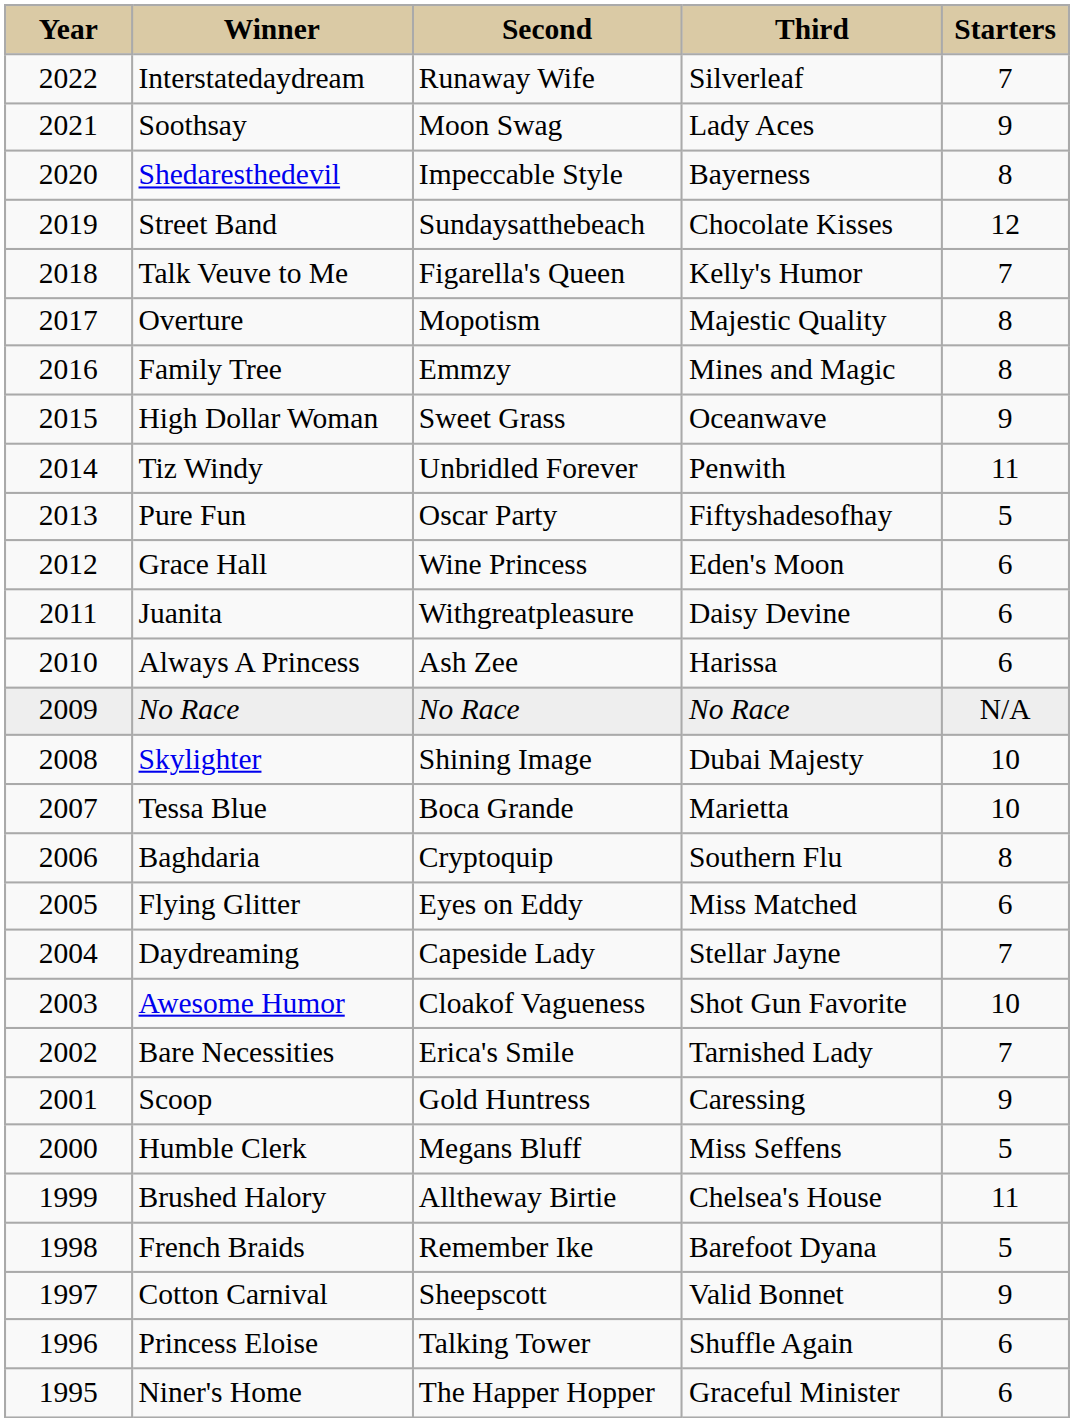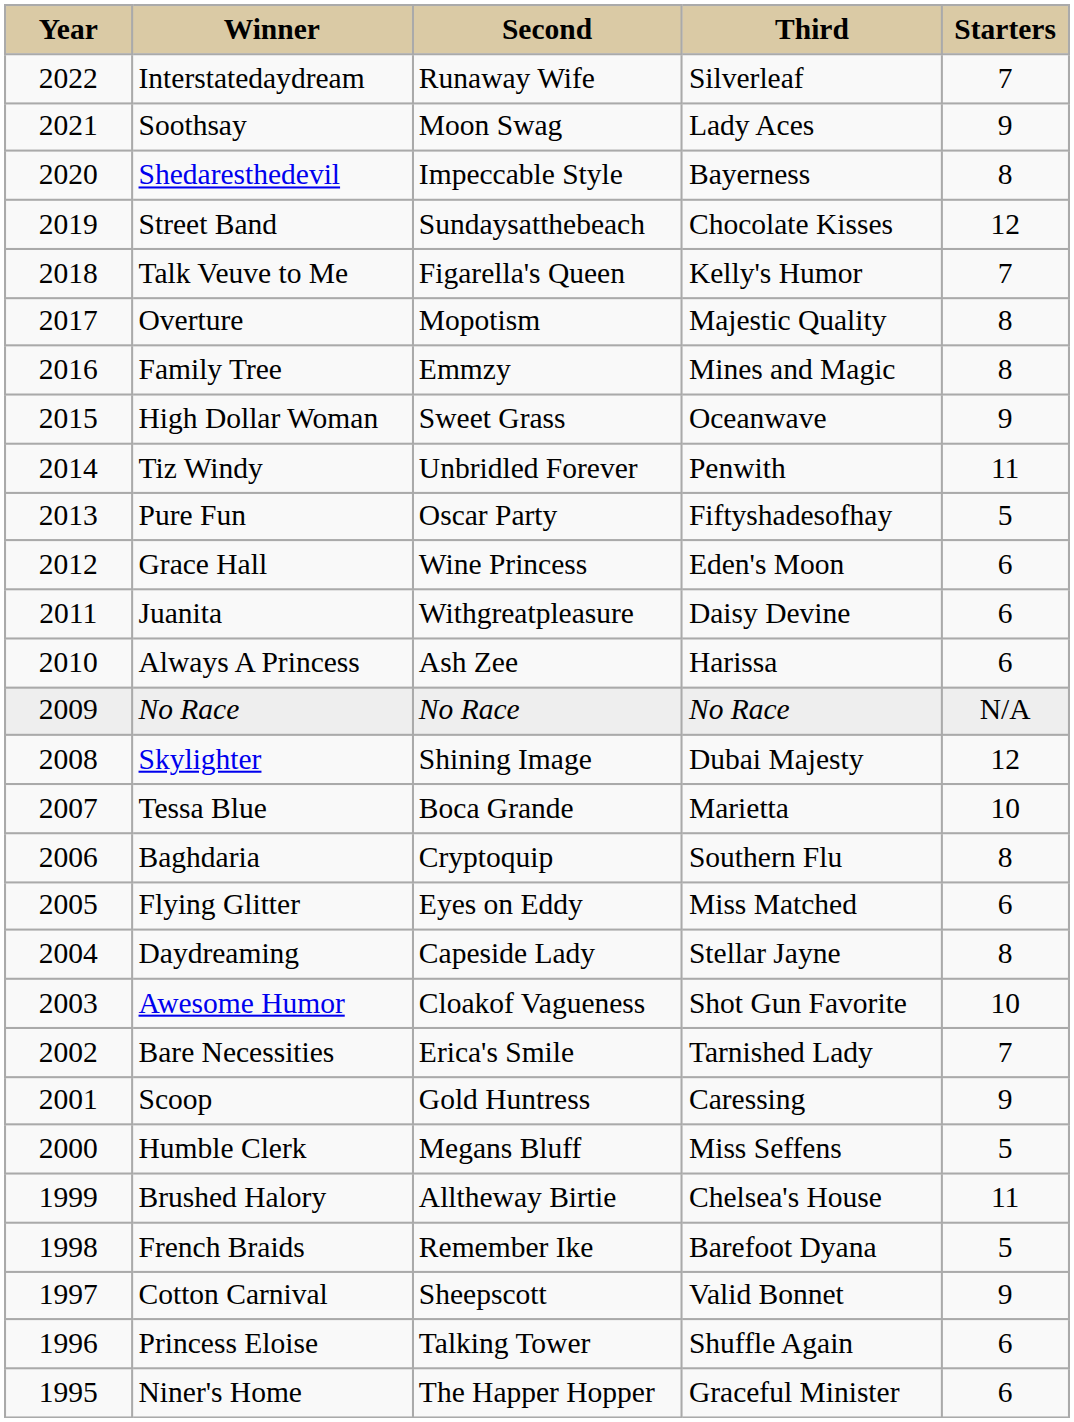 <table class = "wikitable sortable" | border="1" cellpadding="0" style="border-collapse: collapse; font-size:90%">
 <tr bgcolor="#DACAA5" align="center">
 <td width="55px"><strong>Year</strong> <br></td>
 <td width="130px"><strong>Winner</strong> <br></td>
 <td width="125px"><strong>Second</strong> <br></td>
 <td width="120px"><strong>Third</strong> <br></td>
 <td width="55px"><strong>Starters</strong></td>
 </tr>
 <tr>
 <td align=center>2022</td>
 <td>Interstatedaydream</td>
 <td>Runaway Wife</td>
 <td>Silverleaf</td>
 <td align=center>7</td>
 </tr>
 <tr>
 <td align=center>2021</td>
 <td>Soothsay</td>
 <td>Moon Swag</td>
 <td>Lady Aces</td>
 <td align=center>9</td>
 </tr>
 <tr>
 <td align=center>2020</td>
 <td><a href='#'>Shedaresthedevil</a></td>
 <td>Impeccable Style</td>
 <td>Bayerness</td>
 <td align=center>8</td>
 </tr>
 <tr>
 <td align=center>2019</td>
 <td>Street Band</td>
 <td>Sundaysatthebeach</td>
 <td>Chocolate Kisses</td>
 <td align=center>12</td>
 </tr>
 <tr>
 <td align=center>2018</td>
 <td>Talk Veuve to Me</td>
 <td>Figarella's Queen</td>
 <td>Kelly's Humor</td>
 <td align=center>7</td>
 </tr>
 <tr>
 <td align=center>2017</td>
 <td>Overture</td>
 <td>Mopotism</td>
 <td>Majestic Quality</td>
 <td align=center>8</td>
 </tr>
 <tr>
 <td align=center>2016</td>
 <td>Family Tree</td>
 <td>Emmzy</td>
 <td>Mines and Magic</td>
 <td align=center>8</td>
 </tr>
 <tr>
 <td align=center>2015</td>
 <td>High Dollar Woman</td>
 <td>Sweet Grass</td>
 <td>Oceanwave</td>
 <td align=center>9</td>
 </tr>
 <tr>
 <td align=center>2014</td>
 <td>Tiz Windy</td>
 <td>Unbridled Forever</td>
 <td>Penwith</td>
 <td align=center>11</td>
 </tr>
 <tr>
 <td align=center>2013</td>
 <td>Pure Fun</td>
 <td>Oscar Party</td>
 <td>Fiftyshadesofhay</td>
 <td align=center>5</td>
 </tr>
 <tr>
 <td align=center>2012</td>
 <td>Grace Hall</td>
 <td>Wine Princess</td>
 <td>Eden's Moon</td>
 <td align=center>6</td>
 </tr>
 <tr>
 <td align=center>2011</td>
 <td>Juanita</td>
 <td>Withgreatpleasure</td>
 <td>Daisy Devine</td>
 <td align=center>6</td>
 </tr>
 <tr>
 <td align=center>2010</td>
 <td>Always A Princess</td>
 <td>Ash Zee</td>
 <td>Harissa</td>
 <td align=center>6</td>
 </tr>
 <tr bgcolor="#eeeeee">
 <td align=center>2009</td>
 <td><em>No Race</em></td>
 <td><em>No Race</em></td>
 <td><em>No Race</em></td>
 <td align=center>N/A</td>
 </tr>
 <tr>
 <td align=center>2008</td>
 <td><a href='#'>Skylighter</a></td>
 <td>Shining Image</td>
 <td>Dubai Majesty</td>
-<td align=center>10</td>
+<td align=center>12</td>
 </tr>
 <tr>
 <td align=center>2007</td>
 <td>Tessa Blue</td>
 <td>Boca Grande</td>
 <td>Marietta</td>
 <td align=center>10</td>
 </tr>
 <tr>
 <td align=center>2006</td>
 <td>Baghdaria</td>
 <td>Cryptoquip</td>
 <td>Southern Flu</td>
 <td align=center>8</td>
 </tr>
 <tr>
 <td align=center>2005</td>
 <td>Flying Glitter</td>
 <td>Eyes on Eddy</td>
 <td>Miss Matched</td>
 <td align=center>6</td>
 </tr>
 <tr>
 <td align=center>2004</td>
 <td>Daydreaming</td>
 <td>Capeside Lady</td>
 <td>Stellar Jayne</td>
-<td align=center>7</td>
+<td align=center>8</td>
 </tr>
 <tr>
 <td align=center>2003</td>
 <td><a href='#'>Awesome Humor</a></td>
 <td>Cloakof Vagueness</td>
 <td>Shot Gun Favorite</td>
 <td align=center>10</td>
 </tr>
 <tr>
 <td align=center>2002</td>
 <td>Bare Necessities</td>
 <td>Erica's Smile</td>
 <td>Tarnished Lady</td>
 <td align=center>7</td>
 </tr>
 <tr>
 <td align=center>2001</td>
 <td>Scoop</td>
 <td>Gold Huntress</td>
 <td>Caressing</td>
 <td align=center>9</td>
 </tr>
 <tr>
 <td align=center>2000</td>
 <td>Humble Clerk</td>
 <td>Megans Bluff</td>
 <td>Miss Seffens</td>
 <td align=center>5</td>
 </tr>
 <tr>
 <td align=center>1999</td>
 <td>Brushed Halory</td>
 <td>Alltheway Birtie</td>
 <td>Chelsea's House</td>
 <td align=center>11</td>
 </tr>
 <tr>
 <td align=center>1998</td>
 <td>French Braids</td>
 <td>Remember Ike</td>
 <td>Barefoot Dyana</td>
 <td align=center>5</td>
 </tr>
 <tr>
 <td align=center>1997</td>
 <td>Cotton Carnival</td>
 <td>Sheepscott</td>
 <td>Valid Bonnet</td>
 <td align=center>9</td>
 </tr>
 <tr>
 <td align=center>1996</td>
 <td>Princess Eloise</td>
 <td>Talking Tower</td>
 <td>Shuffle Again</td>
 <td align=center>6</td>
 </tr>
 <tr>
 <td align=center>1995</td>
 <td>Niner's Home</td>
 <td>The Happer Hopper</td>
 <td>Graceful Minister</td>
 <td align=center>6</td>
 </tr>
 </table>
